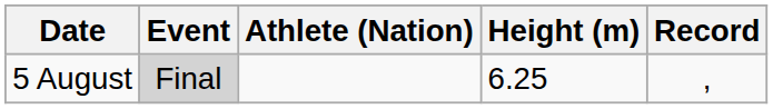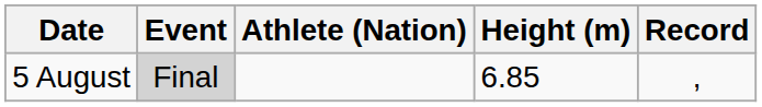 <table class="wikitable" style="text-align:center; font-size:95%;">
 <tr>
 <th>Date</th>
 <th>Event</th>
 <th>Athlete (Nation)</th>
 <th>Height (m)</th>
 <th>Record</th>
 </tr>
 <tr>
 <td>5 August</td>
 <td style="background: lightgrey;">Final</td>
 <td align=left></td>
-<td align=left>6.25</td>
+<td align=left>6.85</td>
 <td>, </td>
 </tr>
 </table>
